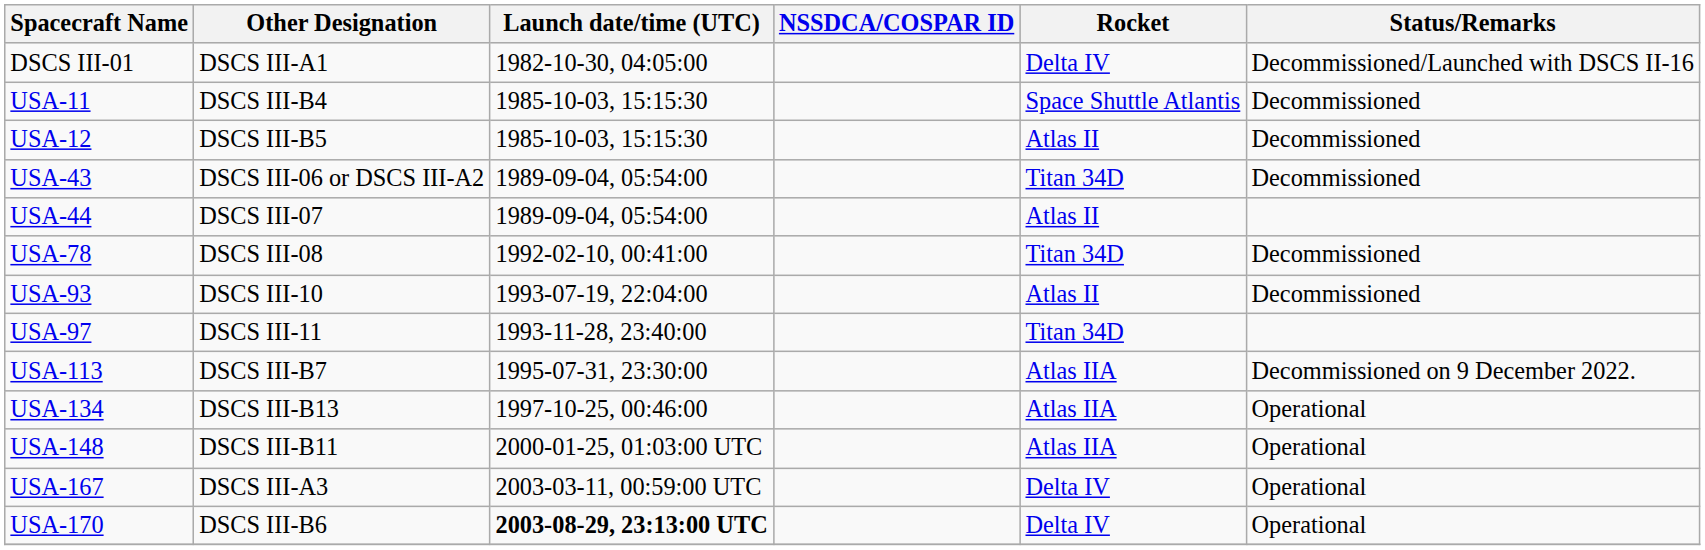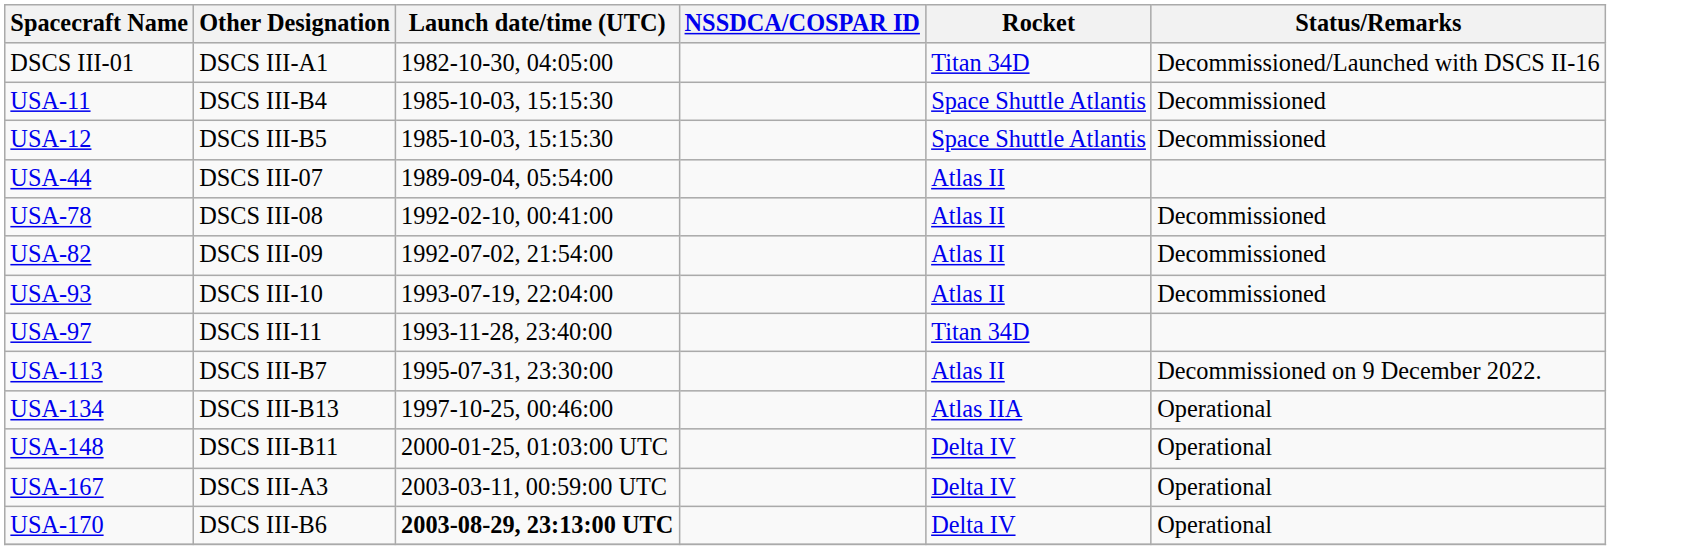 <table class="wikitable">
 <tr>
 <th>Spacecraft Name</th>
 <th>Other Designation</th>
 <th>Launch date/time (UTC)</th>
 <th><a href='#'>NSSDCA/COSPAR ID</a></th>
 <th>Rocket</th>
 <th>Status/Remarks</th>
 </tr>
 <tr>
 <td>DSCS III-01</td>
 <td>DSCS III-A1</td>
 <td>1982-10-30, 04:05:00</td>
 <td></td>
-<td><a href='#'>Delta IV</a></td>
+<td><a href='#'>Titan 34D</a></td>
 <td>Decommissioned/Launched with DSCS II-16</td>
 </tr>
 <tr>
 <td><a href='#'>USA-11</a></td>
 <td>DSCS III-B4</td>
 <td>1985-10-03, 15:15:30</td>
 <td></td>
 <td><a href='#'>Space Shuttle Atlantis</a></td>
 <td>Decommissioned</td>
 </tr>
 <tr>
 <td><a href='#'>USA-12</a></td>
 <td>DSCS III-B5</td>
 <td>1985-10-03, 15:15:30</td>
 <td></td>
-<td><a href='#'>Atlas II</a></td>
-<td>Decommissioned</td>
-</tr>
-<tr>
-<td><a href='#'>USA-43</a></td>
-<td>DSCS III-06 or DSCS III-A2</td>
-<td>1989-09-04, 05:54:00</td>
-<td></td>
-<td><a href='#'>Titan 34D</a></td>
+<td><a href='#'>Space Shuttle Atlantis</a></td>
 <td>Decommissioned</td>
 </tr>
 <tr>
 <td><a href='#'>USA-44</a></td>
 <td>DSCS III-07</td>
 <td>1989-09-04, 05:54:00</td>
 <td></td>
 <td><a href='#'>Atlas II</a></td>
 <td></td>
 </tr>
 <tr>
 <td><a href='#'>USA-78</a></td>
 <td>DSCS III-08</td>
 <td>1992-02-10, 00:41:00</td>
 <td></td>
-<td><a href='#'>Titan 34D</a></td>
+<td><a href='#'>Atlas II</a></td>
+<td>Decommissioned</td>
+</tr>
+<tr>
+<td><a href='#'>USA-82</a></td>
+<td>DSCS III-09</td>
+<td>1992-07-02, 21:54:00</td>
+<td></td>
+<td><a href='#'>Atlas II</a></td>
 <td>Decommissioned</td>
 </tr>
 <tr>
 <td><a href='#'>USA-93</a></td>
 <td>DSCS III-10</td>
 <td>1993-07-19, 22:04:00</td>
 <td></td>
 <td><a href='#'>Atlas II</a></td>
 <td>Decommissioned</td>
 </tr>
 <tr>
 <td><a href='#'>USA-97</a></td>
 <td>DSCS III-11</td>
 <td>1993-11-28, 23:40:00</td>
 <td></td>
 <td><a href='#'>Titan 34D</a></td>
 <td></td>
 </tr>
 <tr>
 <td><a href='#'>USA-113</a></td>
 <td>DSCS III-B7</td>
 <td>1995-07-31, 23:30:00</td>
 <td></td>
-<td><a href='#'>Atlas IIA</a></td>
+<td><a href='#'>Atlas II</a></td>
 <td>Decommissioned on 9 December 2022.</td>
 </tr>
 <tr>
 <td><a href='#'>USA-134</a></td>
 <td>DSCS III-B13</td>
 <td>1997-10-25, 00:46:00</td>
 <td></td>
 <td><a href='#'>Atlas IIA</a></td>
 <td>Operational</td>
 </tr>
 <tr>
 <td><a href='#'>USA-148</a></td>
 <td>DSCS III-B11</td>
 <td>2000-01-25, 01:03:00 UTC</td>
 <td></td>
-<td><a href='#'>Atlas IIA</a></td>
+<td><a href='#'>Delta IV</a></td>
 <td>Operational</td>
 </tr>
 <tr>
 <td><a href='#'>USA-167</a></td>
 <td>DSCS III-A3</td>
 <td>2003-03-11, 00:59:00 UTC</td>
 <td></td>
 <td><a href='#'>Delta IV</a></td>
 <td>Operational</td>
 </tr>
 <tr>
 <td><a href='#'>USA-170</a></td>
 <td>DSCS III-B6</td>
 <td><strong>2003-08-29, 23:13:00 UTC</strong></td>
 <td></td>
 <td><a href='#'>Delta IV</a></td>
 <td>Operational</td>
 </tr>
 <tr>
 </tr>
 </table>
